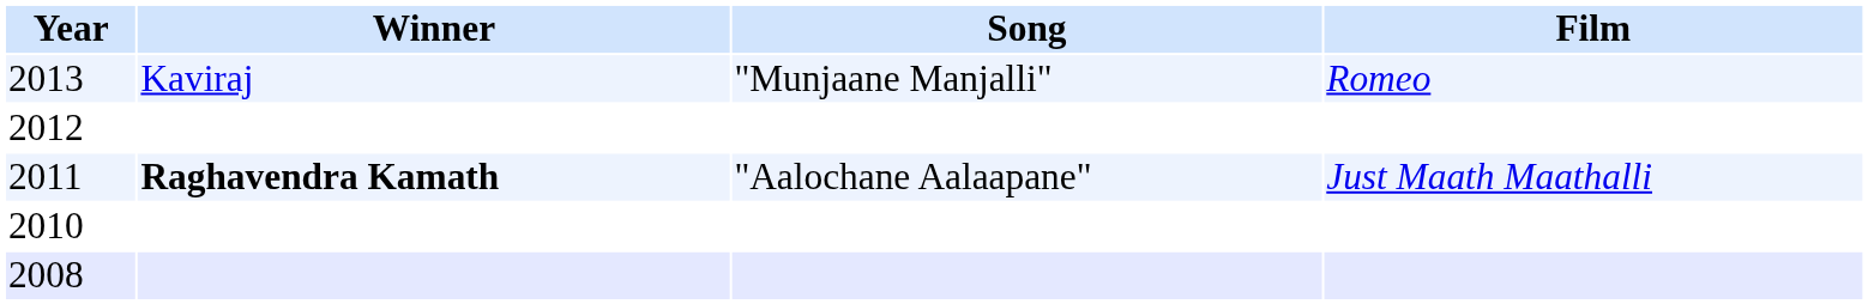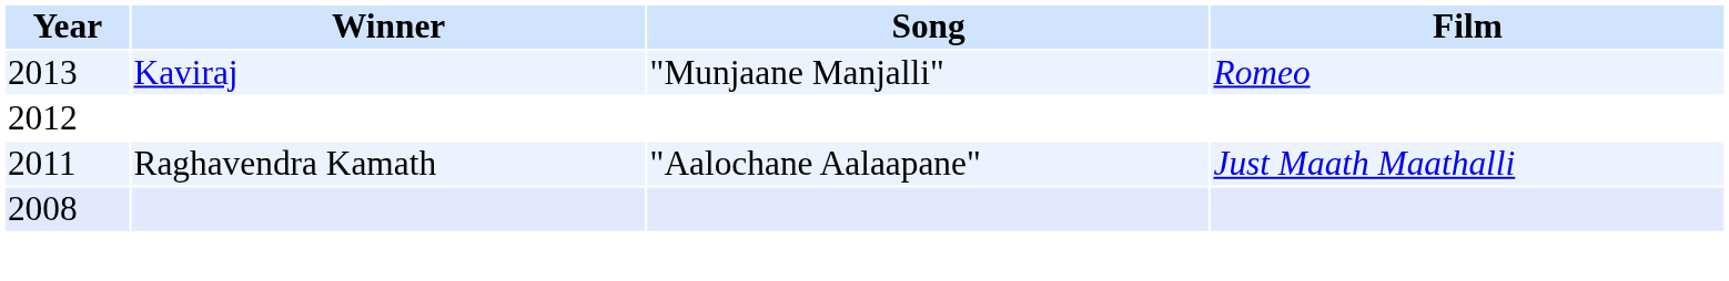 <table cellspacing="1" cellpadding="1" border="0" width="50%">
 <tr bgcolor="#d1e4fd">
 <th>Year</th>
 <th>Winner</th>
 <th>Song</th>
 <th>Film</th>
 </tr>
 <tr bgcolor=#edf3fe>
 <td>2013</td>
 <td><a href='#'>Kaviraj</a></td>
 <td>"Munjaane Manjalli"</td>
 <td><em><a href='#'>Romeo</a></em></td>
 </tr>
 <tr>
 <td>2012</td>
 <td></td>
 <td></td>
 <td></td>
 </tr>
 <tr bgcolor=#edf3fe>
 <td>2011</td>
-<td><strong>Raghavendra Kamath </strong></td>
+<td>Raghavendra Kamath </td>
 <td>"Aalochane Aalaapane"</td>
 <td><em><a href='#'>Just Maath Maathalli</a></em></td>
-</tr>
-<tr>
-<td>2010</td>
-<td></td>
-<td></td>
-<td></td>
 </tr>
 <tr bgcolor="#e4e8ff">
 <td>2008</td>
 <td></td>
 <td></td>
 <td></td>
 </tr>
 </table>
